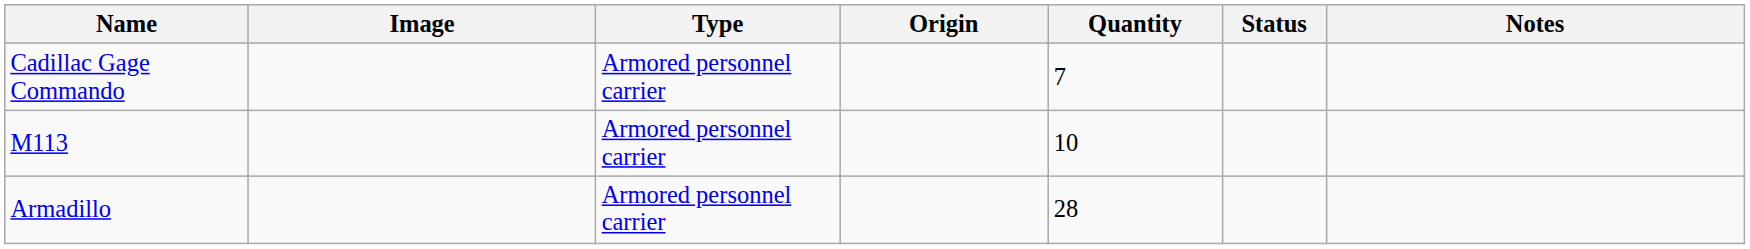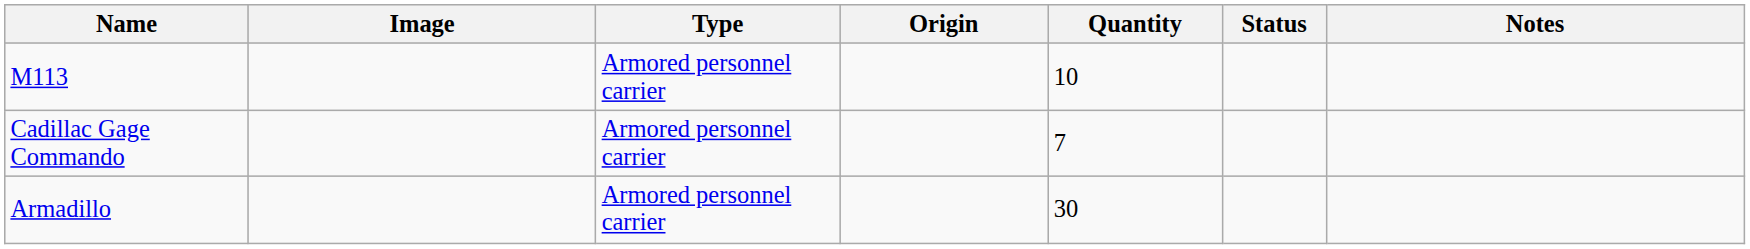 <table class="wikitable" style="width:90%;">
 <tr>
 <th width=14%>Name</th>
 <th width=20%>Image</th>
 <th width=14%>Type</th>
 <th width=12%>Origin</th>
 <th width=10%>Quantity</th>
 <th width=06%>Status</th>
 <th width=24%>Notes</th>
 </tr>
 <tr>
+<td><a href='#'>M113</a></td>
+<td></td>
+<td><a href='#'>Armored personnel carrier</a></td>
+<td></td>
+<td>10</td>
+<td></td>
+<td></td>
+</tr>
+<tr>
 <td><a href='#'>Cadillac Gage Commando</a></td>
 <td></td>
 <td><a href='#'>Armored personnel carrier</a></td>
 <td></td>
 <td>7</td>
 <td></td>
 <td></td>
 </tr>
 <tr>
-<td><a href='#'>M113</a></td>
-<td></td>
-<td><a href='#'>Armored personnel carrier</a></td>
-<td></td>
-<td>10</td>
-<td></td>
-<td></td>
-</tr>
-<tr>
 <td><a href='#'>Armadillo</a></td>
 <td></td>
 <td><a href='#'>Armored personnel carrier</a></td>
 <td></td>
-<td>28</td>
+<td>30</td>
 <td></td>
 </tr>
 </table>
